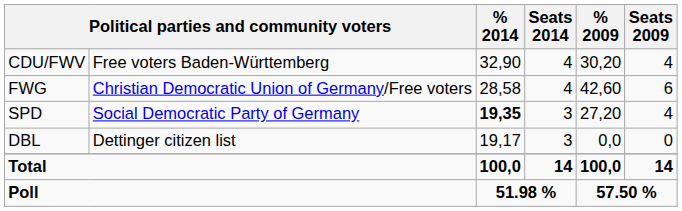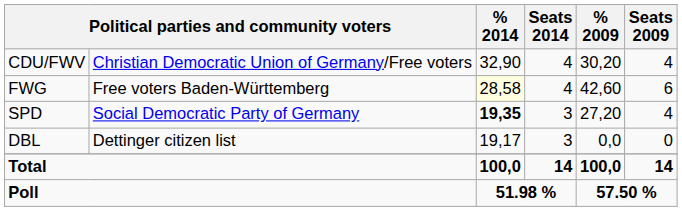 <table class="wikitable">
 <tr>
 <th colspan=2>Political parties and community voters</th>
 <th>%<br>2014</th>
 <th>Seats<br>2014</th>
 <th>%<br>2009</th>
 <th>Seats<br>2009<br></th>
 </tr>
 <tr --->
 <td>CDU/FWV</td>
-<td>Free voters Baden-Württemberg</td>
+<td><a href='#'>Christian Democratic Union of Germany</a>/Free voters</td>
 <td align="right">32,90</td>
 <td align="right">4</td>
 <td align="right">30,20</td>
 <td align="right">4</td>
 </tr>
 <tr --->
 <td>FWG</td>
-<td><a href='#'>Christian Democratic Union of Germany</a>/Free voters</td>
-<td align="right">28,58</td>
+<td>Free voters Baden-Württemberg</td>
+<td align="right" style="background: lightyellow;">28,58</td>
 <td align="right">4</td>
 <td align="right">42,60</td>
 <td align="right">6</td>
 </tr>
 <tr --->
 <td>SPD</td>
 <td><a href='#'>Social Democratic Party of Germany</a></td>
 <td align="right"><strong>19,35</strong></td>
 <td align="right">3</td>
 <td align="right">27,20</td>
 <td align="right">4</td>
 </tr>
 <tr --->
 <td>DBL</td>
 <td>Dettinger citizen list</td>
 <td align="right">19,17</td>
 <td align="right">3</td>
 <td align="right">0,0</td>
 <td align="right">0</td>
 </tr>
 <tr>
 </tr>
 <tr class="hintergrundfarbe5">
 <td colspan=2><strong>Total</strong></td>
 <td align="right"><strong>100,0</strong></td>
 <td align="right"><strong>14</strong></td>
 <td align="right"><strong>100,0</strong></td>
 <td align="right"><strong>14</strong></td>
 </tr>
 <tr class="hintergrundfarbe5">
 <td colspan=2><strong>Poll</strong></td>
 <td colspan=2 align="center"><strong>51.98 %</strong></td>
 <td colspan=2 align="center"><strong>57.50 %</strong></td>
 </tr>
 </table>
